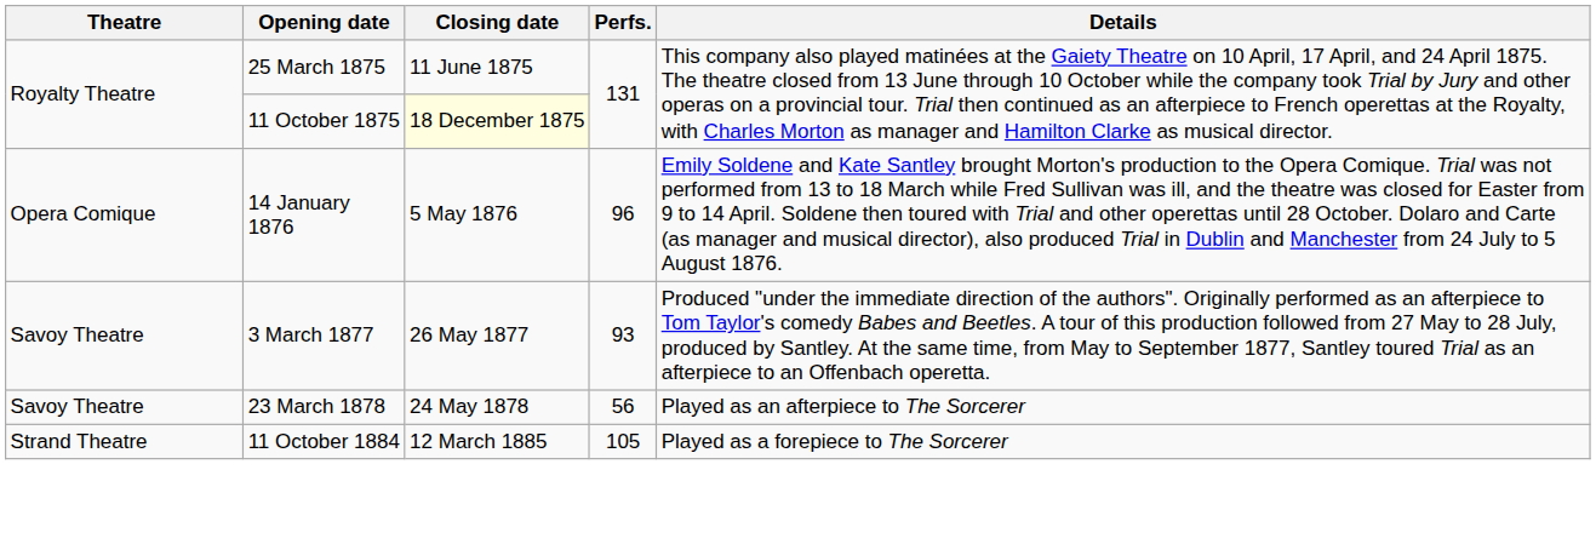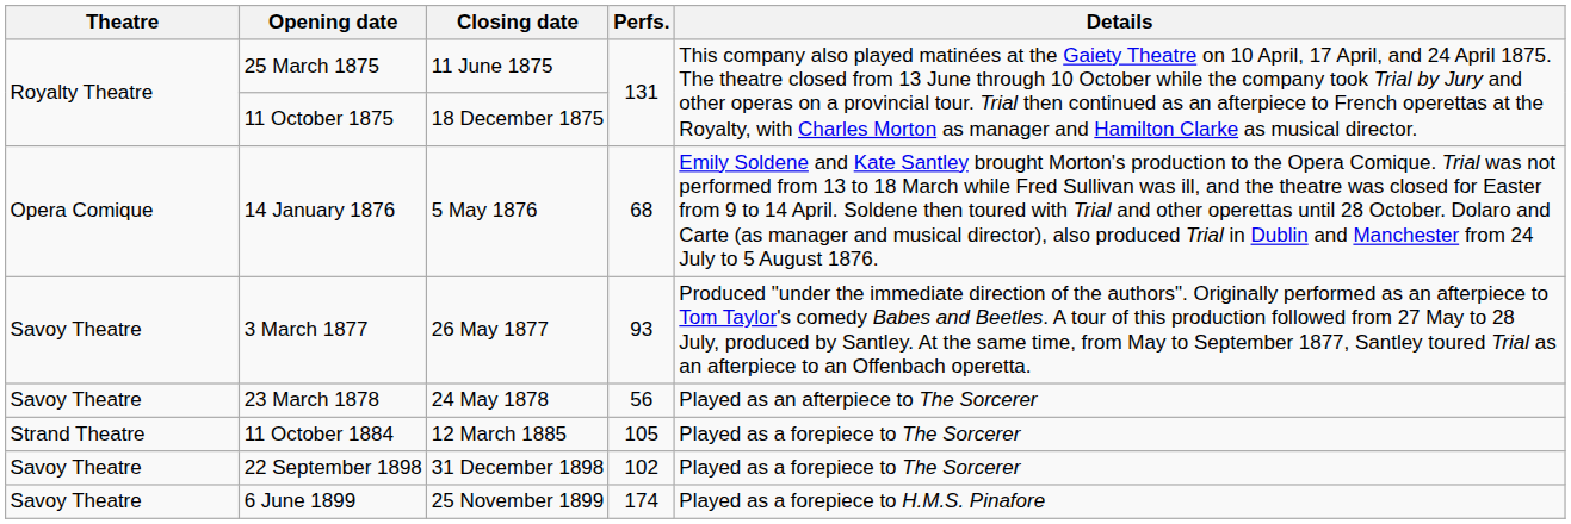 <table Class="wikitable" style="width:77em; font-size:90%; line-height:1.2">
 <tr>
 <th style="width:15%;">Theatre</th>
 <th>Opening date</th>
 <th>Closing date</th>
 <th>Perfs.</th>
 <th>Details</th>
 </tr>
 <tr>
 <td nowrap rowspan=2>Royalty Theatre</td>
 <td>25 March 1875</td>
 <td>11 June 1875</td>
 <td rowspan=2 align=center>131</td>
 <td rowspan=2>This company also played matinées at the <a href='#'>Gaiety Theatre</a> on 10 April, 17 April, and 24 April 1875. The theatre closed from 13 June through 10 October while the company took <em>Trial by Jury</em> and other operas on a provincial tour. <em>Trial</em> then continued as an afterpiece to French operettas at the Royalty, with <a href='#'>Charles Morton</a> as manager and <a href='#'>Hamilton Clarke</a> as musical director.</td>
 </tr>
 <tr>
 <td nowrap>11 October 1875</td>
-<td nowrap style="background: lightyellow;">18 December 1875</td>
+<td nowrap>18 December 1875</td>
 </tr>
 <tr>
 <td nowrap>Opera Comique</td>
 <td>14 January 1876</td>
 <td>5 May 1876</td>
-<td align=center>96</td>
+<td align=center>68</td>
 <td><a href='#'>Emily Soldene</a> and <a href='#'>Kate Santley</a> brought Morton's production to the Opera Comique. <em>Trial</em> was not performed from 13 to 18 March while Fred Sullivan was ill, and the theatre was closed for Easter from 9 to 14 April. Soldene then toured with <em>Trial</em> and other operettas until 28 October. Dolaro and Carte (as manager and musical director), also produced <em>Trial</em> in <a href='#'>Dublin</a> and <a href='#'>Manchester</a> from 24 July to 5 August 1876.</td>
 </tr>
 <tr>
 <td>Savoy Theatre</td>
 <td>3 March 1877</td>
 <td>26 May 1877</td>
 <td align=center>93</td>
 <td>Produced "under the immediate direction of the authors". Originally performed as an afterpiece to <a href='#'>Tom Taylor</a>'s comedy <em>Babes and Beetles</em>. A tour of this production followed from 27 May to 28 July, produced by Santley. At the same time, from May to September 1877, Santley toured <em>Trial</em> as an afterpiece to an Offenbach operetta.</td>
 </tr>
 <tr>
 <td>Savoy Theatre</td>
 <td>23 March 1878</td>
 <td>24 May 1878</td>
 <td align=center>56</td>
 <td>Played as an afterpiece to <em>The Sorcerer</em></td>
 </tr>
 <tr>
 <td>Strand Theatre</td>
 <td>11 October 1884</td>
 <td>12 March 1885</td>
 <td align=center>105</td>
 <td>Played as a forepiece to <em>The Sorcerer</em></td>
 </tr>
+<tr>
+<td>Savoy Theatre</td>
+<td nowrap>22 September 1898</td>
+<td>31 December 1898</td>
+<td align=center>102</td>
+<td>Played as a forepiece to <em>The Sorcerer</em></td>
+</tr>
+<tr>
+<td>Savoy Theatre</td>
+<td>6 June 1899</td>
+<td>25 November 1899</td>
+<td align=center>174</td>
+<td>Played as a forepiece to <em>H.M.S. Pinafore</em></td>
+</tr>
 </table>
